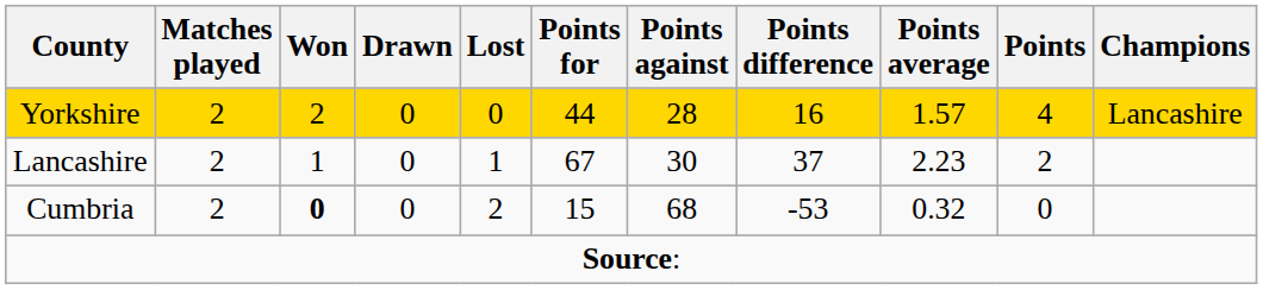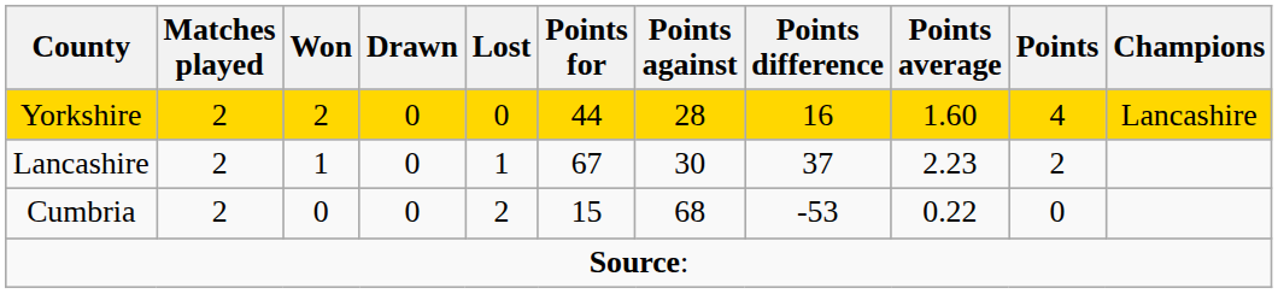 <table class="wikitable plainrowheaders" style="text-align: center; width: 60%">
 <tr>
 <th scope="col" style="width: 5%;">County</th>
 <th scope="col" style="width: 5%;">Matches played</th>
 <th scope="col" style="width: 5%;">Won</th>
 <th scope="col" style="width: 5%;">Drawn</th>
 <th scope="col" style="width: 5%;">Lost</th>
 <th scope="col" style="width: 5%;">Points for</th>
 <th scope="col" style="width: 5%;">Points against</th>
 <th scope="col" style="width: 5%;">Points difference</th>
 <th scope="col" style="width: 5%;">Points average</th>
 <th scope="col" style="width: 5%;">Points</th>
 <th scope="col" style="width: 15%;">Champions</th>
 </tr>
 <tr style="background: gold;">
 <td>Yorkshire</td>
 <td>2</td>
 <td>2</td>
 <td>0</td>
 <td>0</td>
 <td>44</td>
 <td>28</td>
 <td>16</td>
-<td>1.57</td>
+<td>1.60</td>
 <td>4</td>
 <td>Lancashire</td>
 </tr>
 <tr>
 <td>Lancashire</td>
 <td>2</td>
 <td>1</td>
 <td>0</td>
 <td>1</td>
 <td>67</td>
 <td>30</td>
 <td>37</td>
 <td>2.23</td>
 <td>2</td>
 <td></td>
 </tr>
 <tr>
 <td>Cumbria</td>
 <td>2</td>
-<td><strong>0</strong></td>
+<td>0</td>
 <td>0</td>
 <td>2</td>
 <td>15</td>
 <td>68</td>
 <td>-53</td>
-<td>0.32</td>
+<td>0.22</td>
 <td>0</td>
 <td></td>
 </tr>
 <tr>
 <td colspan="11"><strong>Source</strong>:</td>
 </tr>
 </table>
